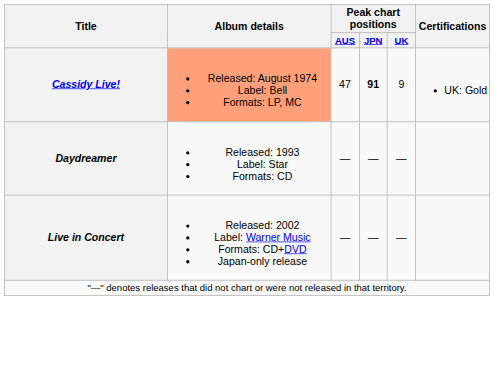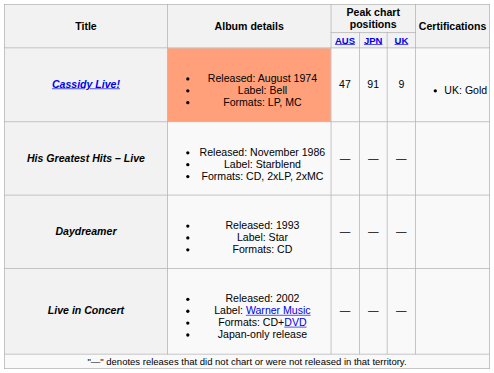 <table class="wikitable plainrowheaders" style="text-align:center;">
 <tr>
 <th rowspan="2" scope="col" style="width:15em;">Title</th>
 <th rowspan="2" scope="col" style="width:15em;">Album details</th>
 <th colspan="3">Peak chart positions</th>
 <th rowspan="2">Certifications</th>
 </tr>
 <tr>
 <th style="width:2.5em;font-size:90%"><a href='#'>AUS</a><br></th>
 <th style="width:2.5em;font-size:90%"><a href='#'>JPN</a><br></th>
 <th style="width:2.5em;font-size:90%"><a href='#'>UK</a><br></th>
 </tr>
 <tr>
 <th scope="row"><em><a href='#'>Cassidy Live!</a></em></th>
 <td style="background: lightsalmon;"><br><ul><li>Released: August 1974</li><li>Label: Bell</li><li>Formats: LP, MC</li></ul></td>
 <td>47</td>
-<td><strong>91</strong></td>
+<td>91</td>
 <td>9</td>
 <td><br><ul><li>UK: Gold</li></ul></td>
+</tr>
+<tr>
+<th scope="row"><em>His Greatest Hits – Live</em></th>
+<td><br><ul><li>Released: November 1986</li><li>Label: Starblend</li><li>Formats: CD, 2xLP, 2xMC</li></ul></td>
+<td>—</td>
+<td>—</td>
+<td>—</td>
+<td></td>
 </tr>
 <tr>
 <th scope="row"><em>Daydreamer</em></th>
 <td><br><ul><li>Released: 1993</li><li>Label: Star</li><li>Formats: CD</li></ul></td>
 <td>—</td>
 <td>—</td>
 <td>—</td>
 <td></td>
 </tr>
 <tr>
 <th scope="row"><em>Live in Concert</em></th>
 <td><br><ul><li>Released: 2002</li><li>Label: <a href='#'>Warner Music</a></li><li>Formats: CD+<a href='#'>DVD</a></li><li>Japan-only release</li></ul></td>
 <td>—</td>
 <td>—</td>
 <td>—</td>
 <td></td>
 </tr>
 <tr>
 <td colspan="6" style="font-size:90%">"—" denotes releases that did not chart or were not released in that territory.</td>
 </tr>
 </table>
